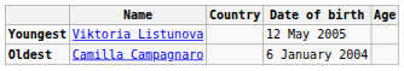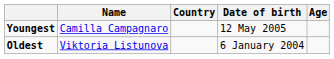 <table class="wikitable">
 <tr>
 <th></th>
 <th><strong>Name</strong></th>
 <th><strong>Country</strong></th>
 <th><strong>Date of birth</strong></th>
 <th><strong>Age</strong></th>
 </tr>
 <tr>
 <td><strong>Youngest</strong></td>
-<td><a href='#'>Viktoria Listunova</a></td>
+<td><a href='#'>Camilla Campagnaro</a></td>
 <td></td>
 <td>12 May 2005</td>
 <td></td>
 </tr>
 <tr>
 <td><strong>Oldest</strong></td>
-<td><a href='#'>Camilla Campagnaro</a></td>
+<td><a href='#'>Viktoria Listunova</a></td>
 <td></td>
 <td>6 January 2004</td>
 <td></td>
 </tr>
 </table>
